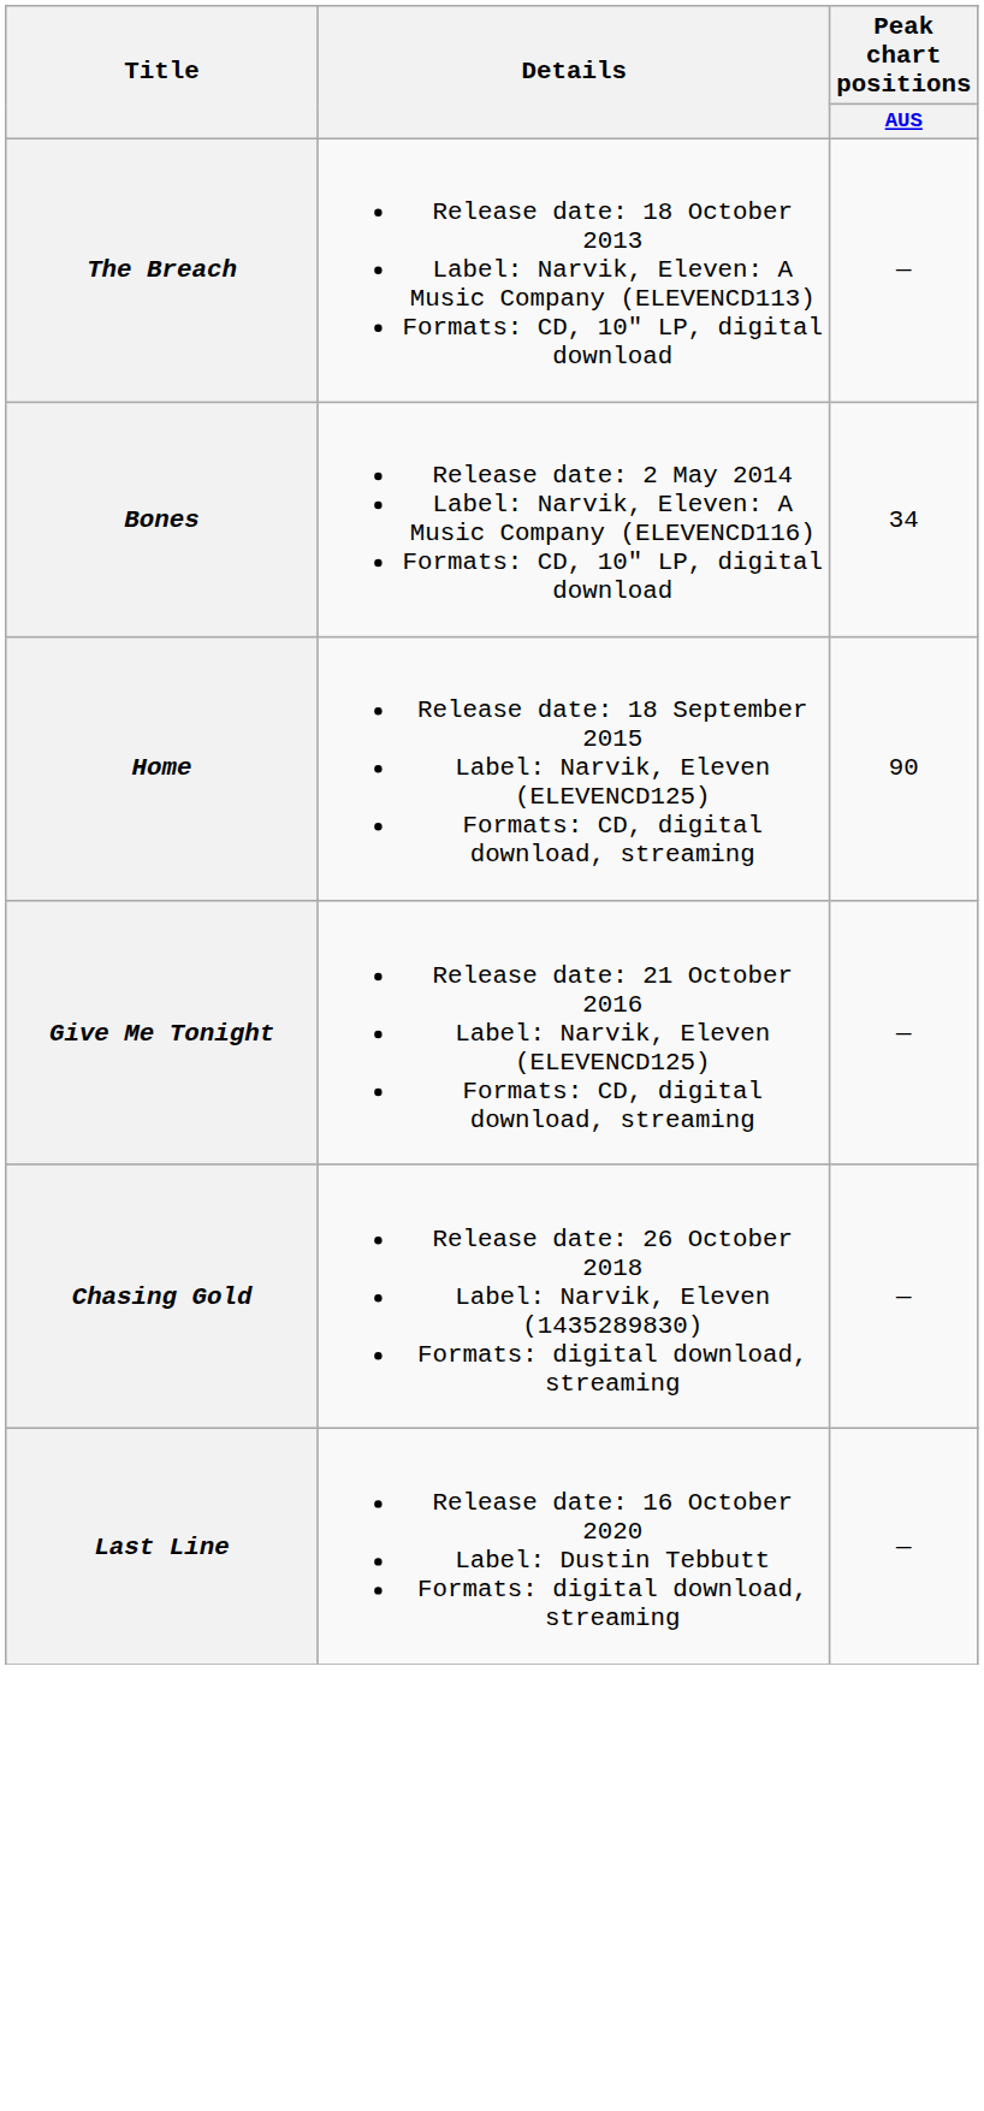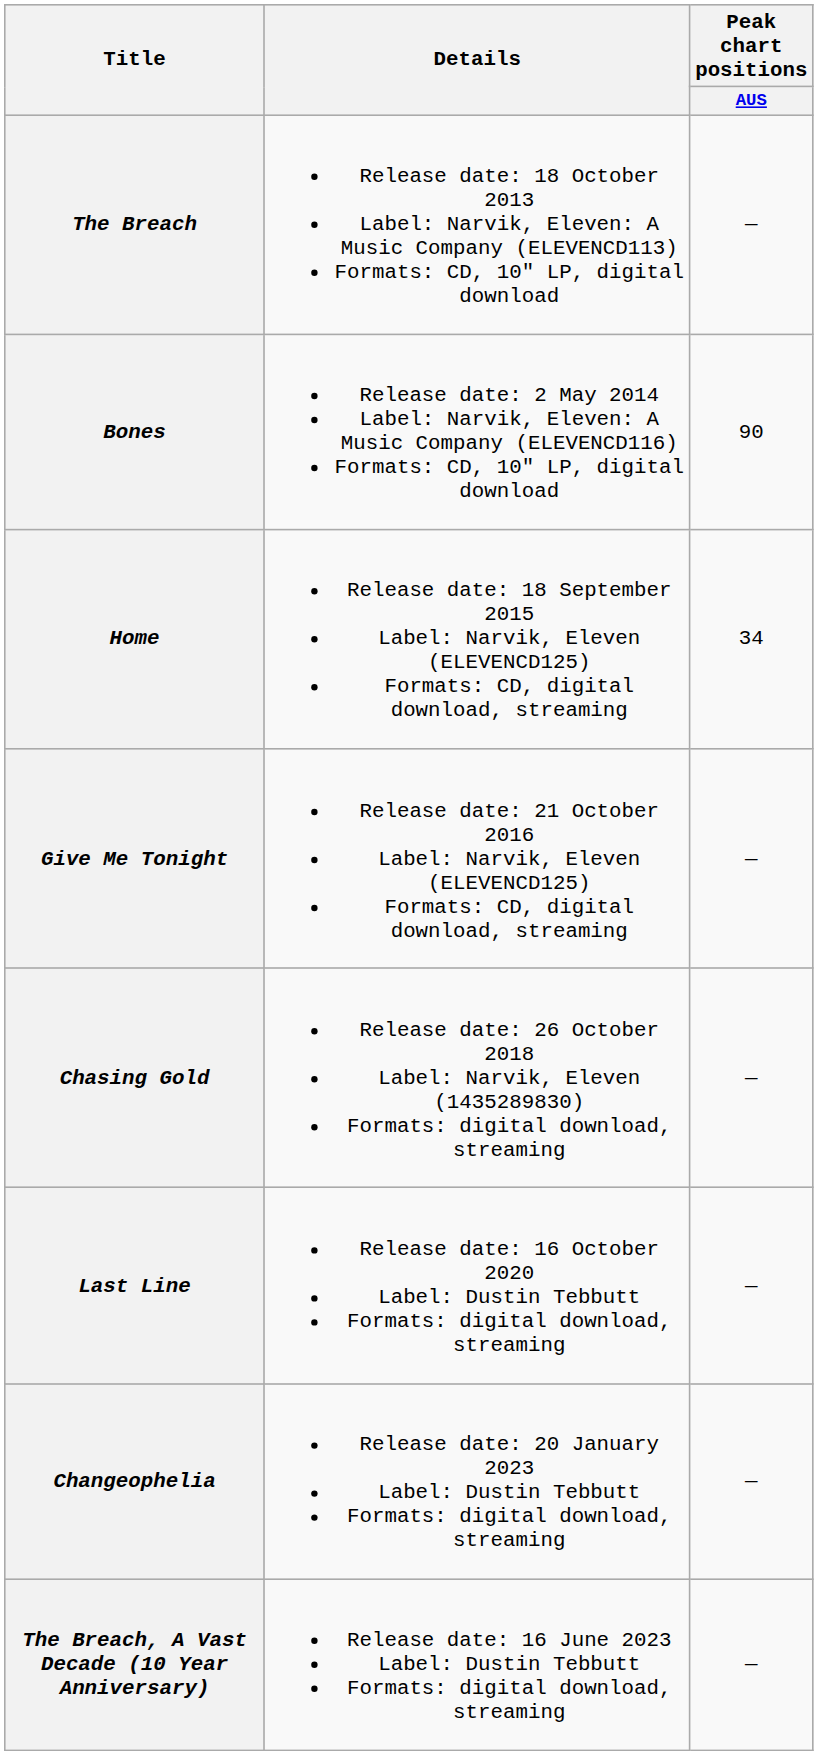 <table class="wikitable plainrowheaders" style="text-align:center;">
 <tr>
 <th rowspan="2" style="width:12em;">Title</th>
 <th rowspan="2" style="width:20em;">Details</th>
 <th colspan="1">Peak chart positions</th>
 </tr>
 <tr style="font-size:smaller;">
 <th width="50"><a href='#'>AUS</a><br></th>
 </tr>
 <tr>
 <th scope="row"><em>The Breach</em></th>
 <td><br><ul><li>Release date: 18 October 2013</li><li>Label: Narvik, Eleven: A Music Company (ELEVENCD113)</li><li>Formats: CD, 10" LP, digital download</li></ul></td>
 <td>—</td>
 </tr>
 <tr>
 <th scope="row"><em>Bones</em></th>
 <td><br><ul><li>Release date: 2 May 2014</li><li>Label: Narvik, Eleven: A Music Company (ELEVENCD116)</li><li>Formats: CD, 10" LP, digital download</li></ul></td>
-<td>34</td>
+<td>90</td>
 </tr>
 <tr>
 <th scope="row"><em>Home</em></th>
 <td><br><ul><li>Release date: 18 September 2015</li><li>Label: Narvik, Eleven (ELEVENCD125)</li><li>Formats: CD, digital download, streaming</li></ul></td>
-<td>90</td>
+<td>34</td>
 </tr>
 <tr>
 <th scope="row"><em>Give Me Tonight</em></th>
 <td><br><ul><li>Release date: 21 October 2016</li><li>Label: Narvik, Eleven (ELEVENCD125)</li><li>Formats: CD, digital download, streaming</li></ul></td>
 <td>—</td>
 </tr>
 <tr>
 <th scope="row"><em>Chasing Gold</em></th>
 <td><br><ul><li>Release date: 26 October 2018</li><li>Label: Narvik, Eleven (1435289830)</li><li>Formats: digital download, streaming</li></ul></td>
 <td>—</td>
 </tr>
 <tr>
 <th scope="row"><em>Last Line</em></th>
 <td><br><ul><li>Release date: 16 October 2020</li><li>Label: Dustin Tebbutt</li><li>Formats: digital download, streaming</li></ul></td>
 <td>—</td>
 </tr>
+<tr>
+<th scope="row"><em>Changeophelia</em></th>
+<td><br><ul><li>Release date: 20 January 2023</li><li>Label: Dustin Tebbutt</li><li>Formats: digital download, streaming</li></ul></td>
+<td>—</td>
+</tr>
+<tr>
+<th scope="row"><em>The Breach, A Vast Decade (10 Year Anniversary)</em></th>
+<td><br><ul><li>Release date: 16 June 2023</li><li>Label: Dustin Tebbutt</li><li>Formats: digital download, streaming</li></ul></td>
+<td>—</td>
+</tr>
 </table>
